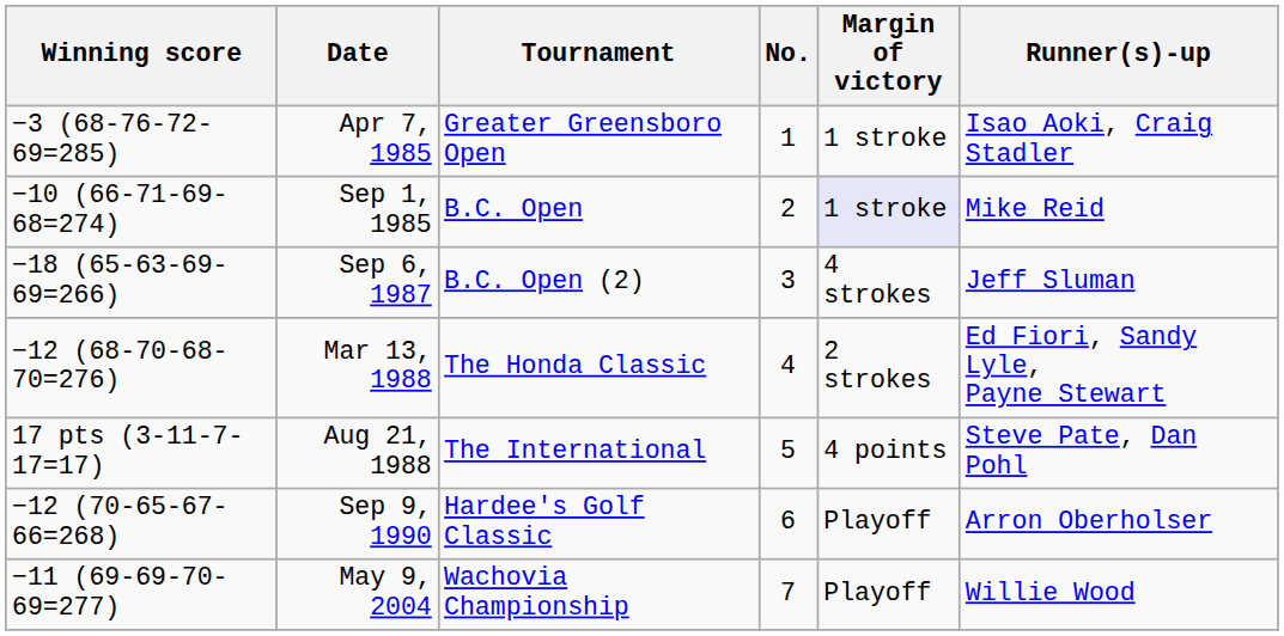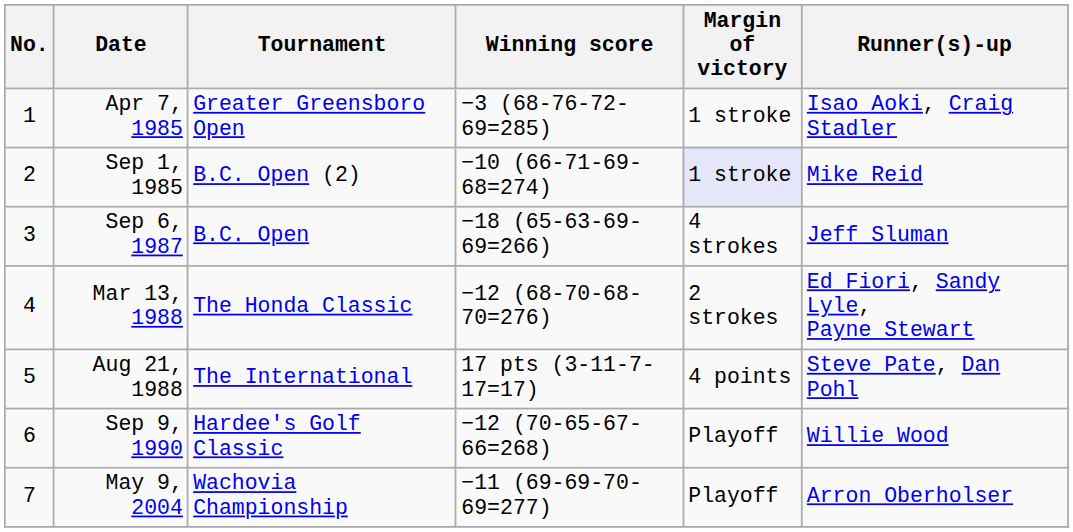 <table class="wikitable" style="font-size:95%;">
 <tr>
-<th>Winning score</th>
+<th>No.</th>
 <th>Date</th>
 <th>Tournament</th>
-<th>No.</th>
+<th>Winning score</th>
 <th>Margin of<br>victory</th>
 <th>Runner(s)-up</th>
 </tr>
 <tr>
-<td>−3 (68-76-72-69=285)</td>
+<td align=center>1</td>
 <td align=right>Apr 7, <a href='#'>1985</a></td>
 <td><a href='#'>Greater Greensboro Open</a></td>
-<td align=center>1</td>
+<td>−3 (68-76-72-69=285)</td>
 <td>1 stroke</td>
 <td> <a href='#'>Isao Aoki</a>,  <a href='#'>Craig Stadler</a></td>
 </tr>
 <tr>
+<td align=center>2</td>
+<td align=right>Sep 1, 1985</td>
+<td><a href='#'>B.C. Open</a> (2)</td>
 <td>−10 (66-71-69-68=274)</td>
-<td align=right>Sep 1, 1985</td>
-<td><a href='#'>B.C. Open</a></td>
-<td align=center>2</td>
 <td style="background: lavender;">1 stroke</td>
 <td> <a href='#'>Mike Reid</a></td>
 </tr>
 <tr>
+<td align=center>3</td>
+<td align=right>Sep 6, <a href='#'>1987</a></td>
+<td><a href='#'>B.C. Open</a></td>
 <td>−18 (65-63-69-69=266)</td>
-<td align=right>Sep 6, <a href='#'>1987</a></td>
-<td><a href='#'>B.C. Open</a> (2)</td>
-<td align=center>3</td>
 <td>4 strokes</td>
 <td> <a href='#'>Jeff Sluman</a></td>
 </tr>
 <tr>
-<td>−12 (68-70-68-70=276)</td>
+<td align=center>4</td>
 <td align=right>Mar 13, <a href='#'>1988</a></td>
 <td><a href='#'>The Honda Classic</a></td>
-<td align=center>4</td>
+<td>−12 (68-70-68-70=276)</td>
 <td>2 strokes</td>
 <td> <a href='#'>Ed Fiori</a>,  <a href='#'>Sandy Lyle</a>,<br> <a href='#'>Payne Stewart</a></td>
 </tr>
 <tr>
-<td>17 pts (3-11-7-17=17)</td>
+<td align=center>5</td>
 <td align=right>Aug 21, 1988</td>
 <td><a href='#'>The International</a></td>
-<td align=center>5</td>
+<td>17 pts (3-11-7-17=17)</td>
 <td>4 points</td>
 <td> <a href='#'>Steve Pate</a>,  <a href='#'>Dan Pohl</a></td>
 </tr>
 <tr>
-<td>−12 (70-65-67-66=268)</td>
+<td align=center>6</td>
 <td align=right>Sep 9, <a href='#'>1990</a></td>
 <td><a href='#'>Hardee's Golf Classic</a></td>
-<td align=center>6</td>
+<td>−12 (70-65-67-66=268)</td>
+<td>Playoff</td>
+<td> <a href='#'>Willie Wood</a></td>
+</tr>
+<tr>
+<td align=center>7</td>
+<td align=right>May 9, <a href='#'>2004</a></td>
+<td><a href='#'>Wachovia Championship</a></td>
+<td>−11 (69-69-70-69=277)</td>
 <td>Playoff</td>
 <td> <a href='#'>Arron Oberholser</a></td>
 </tr>
-<tr>
-<td>−11 (69-69-70-69=277)</td>
-<td align=right>May 9, <a href='#'>2004</a></td>
-<td><a href='#'>Wachovia Championship</a></td>
-<td align=center>7</td>
-<td>Playoff</td>
-<td> <a href='#'>Willie Wood</a></td>
-</tr>
 </table>
